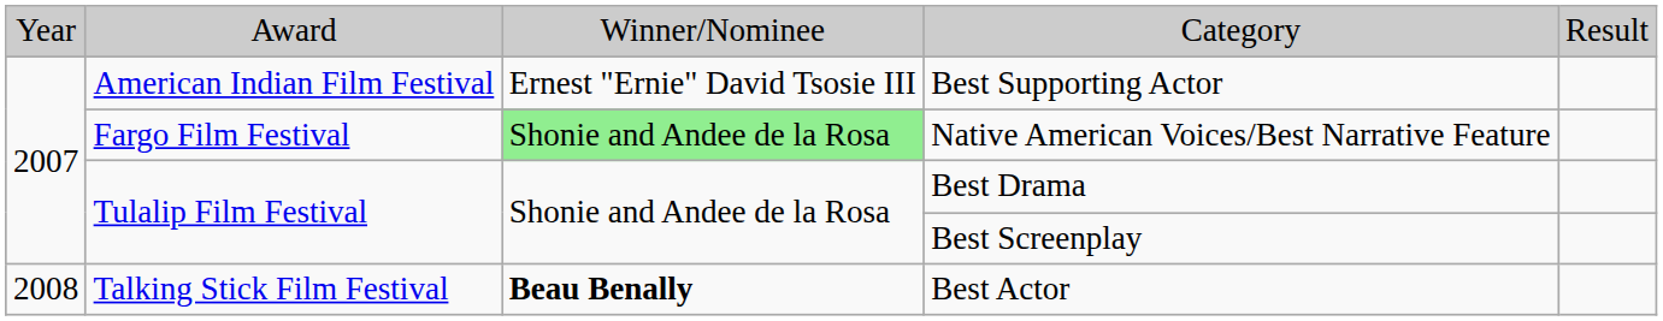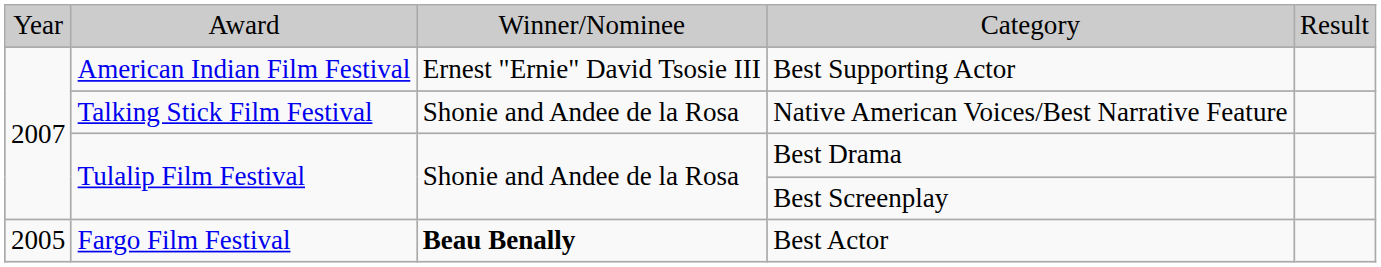 <table class="wikitable">
 <tr bgcolor="#CCCCCC" align="center">
 <td>Year</td>
 <td>Award</td>
 <td>Winner/Nominee</td>
 <td>Category</td>
 <td>Result</td>
 </tr>
 <tr>
 <td rowspan="4">2007</td>
 <td><a href='#'>American Indian Film Festival</a></td>
 <td>Ernest "Ernie" David Tsosie III</td>
 <td>Best Supporting Actor</td>
 <td></td>
 </tr>
 <tr>
-<td><a href='#'>Fargo Film Festival</a></td>
-<td style="background: lightgreen;">Shonie and Andee de la Rosa</td>
+<td><a href='#'>Talking Stick Film Festival</a></td>
+<td>Shonie and Andee de la Rosa</td>
 <td>Native American Voices/Best Narrative Feature</td>
 <td></td>
 </tr>
 <tr>
 <td rowspan="2"><a href='#'>Tulalip Film Festival</a></td>
 <td rowspan="2">Shonie and Andee de la Rosa</td>
 <td>Best Drama</td>
 <td></td>
 </tr>
 <tr>
 <td>Best Screenplay</td>
 <td></td>
 </tr>
 <tr>
-<td rowspan="1">2008</td>
-<td><a href='#'>Talking Stick Film Festival</a></td>
+<td rowspan="1">2005</td>
+<td><a href='#'>Fargo Film Festival</a></td>
 <td><strong>Beau Benally</strong></td>
 <td>Best Actor</td>
 <td></td>
 </tr>
 </table>
